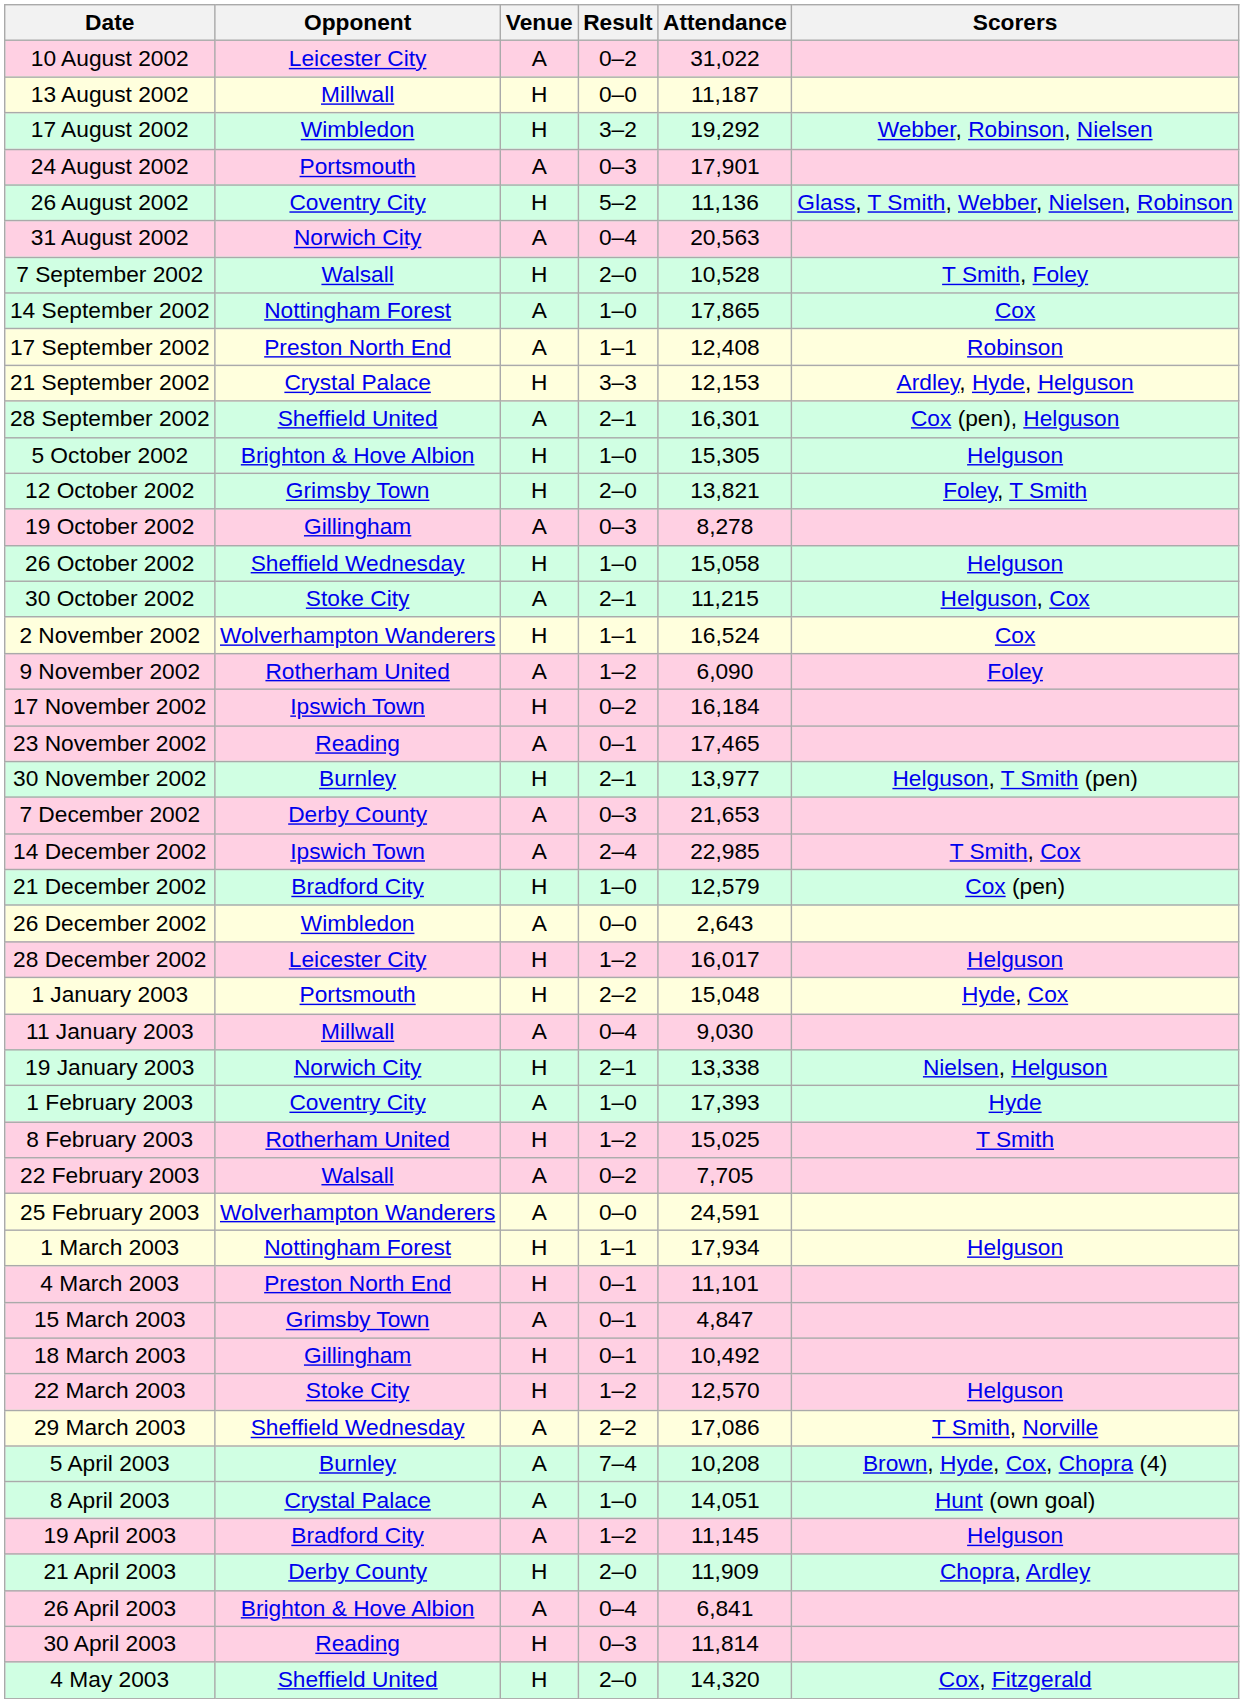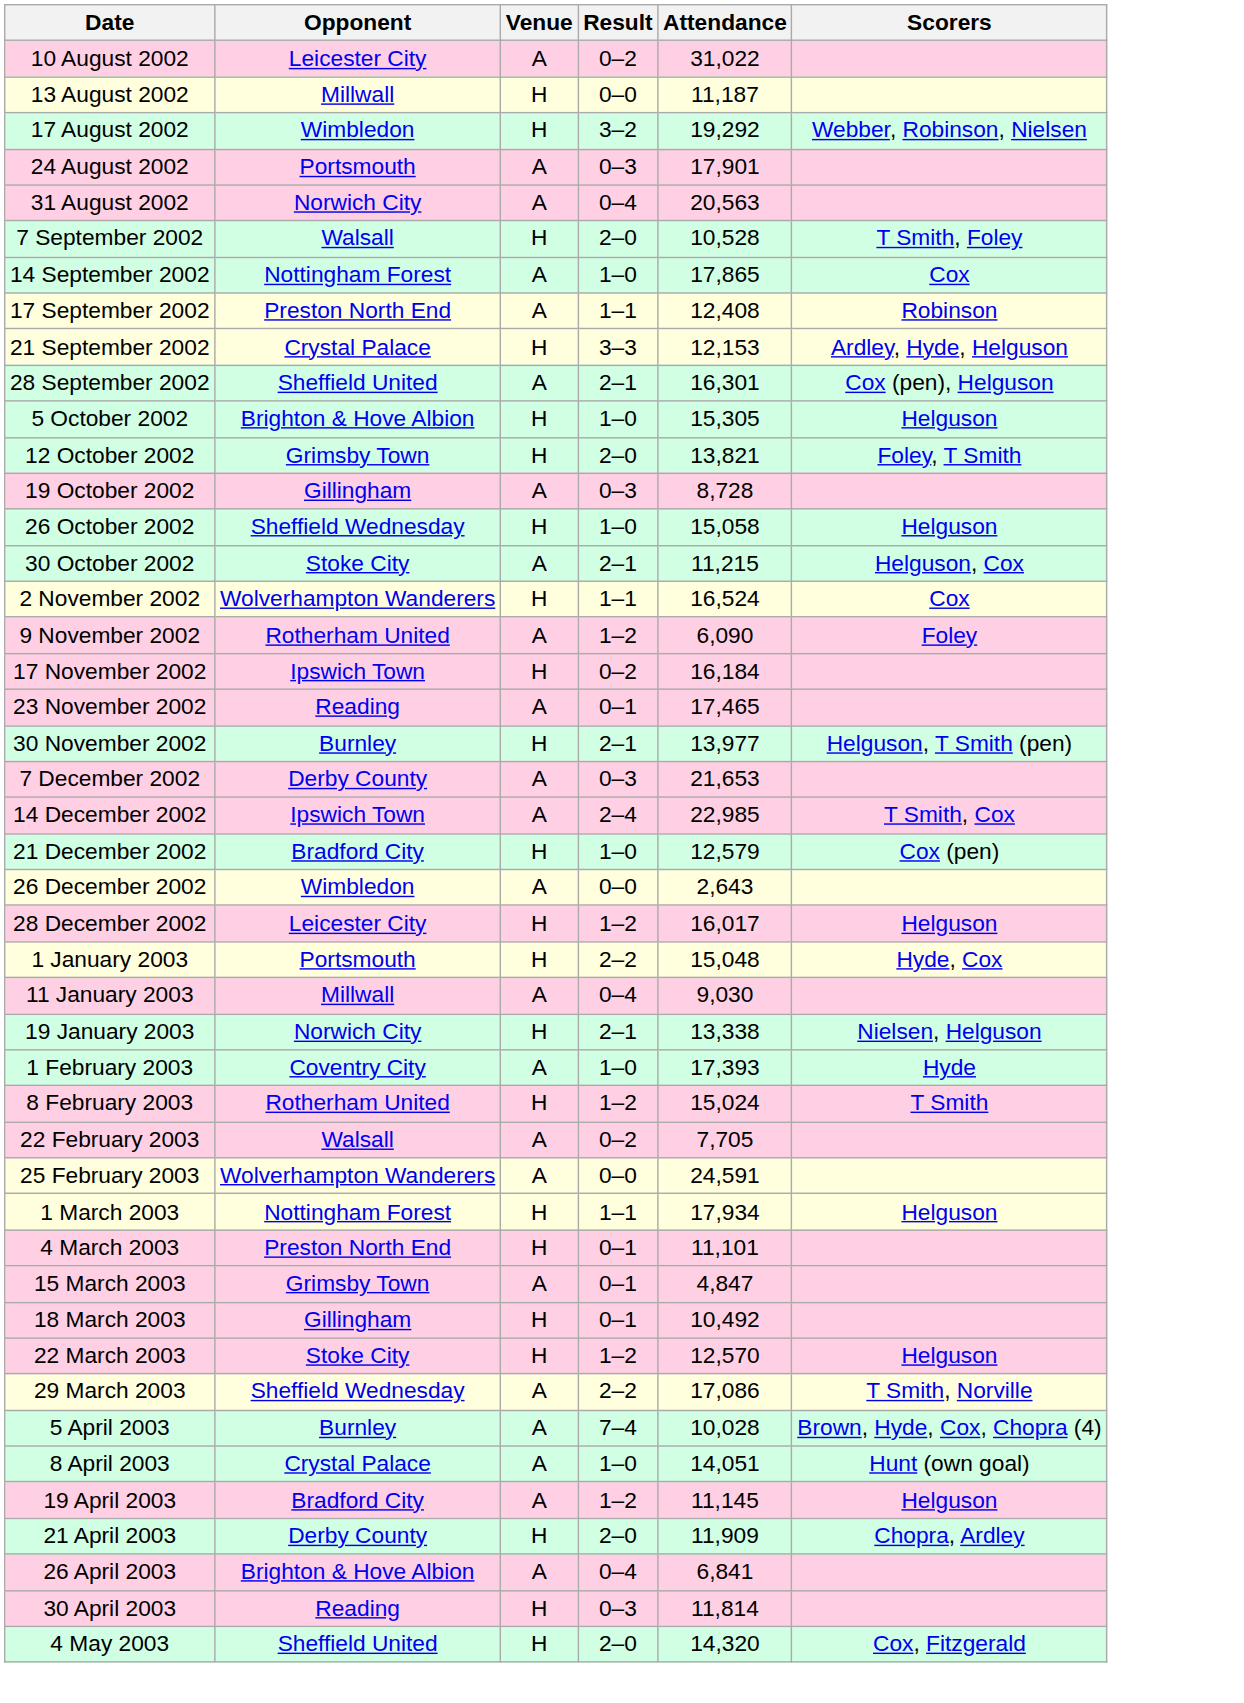 <table class="wikitable sortable" style="font-size:100%; text-align:center">
 <tr>
 <th>Date</th>
 <th>Opponent</th>
 <th>Venue</th>
 <th>Result</th>
 <th>Attendance</th>
 <th>Scorers</th>
 </tr>
 <tr style="background-color: #ffd0e3;">
 <td>10 August 2002</td>
 <td><a href='#'>Leicester City</a></td>
 <td>A</td>
 <td>0–2</td>
 <td>31,022</td>
 <td></td>
 </tr>
 <tr style="background-color: #ffffdd;">
 <td>13 August 2002</td>
 <td><a href='#'>Millwall</a></td>
 <td>H</td>
 <td>0–0</td>
 <td>11,187</td>
 <td></td>
 </tr>
 <tr style="background-color: #d0ffe3;">
 <td>17 August 2002</td>
 <td><a href='#'>Wimbledon</a></td>
 <td>H</td>
 <td>3–2</td>
 <td>19,292</td>
 <td><a href='#'>Webber</a>, <a href='#'>Robinson</a>, <a href='#'>Nielsen</a></td>
 </tr>
 <tr style="background-color: #ffd0e3;">
 <td>24 August 2002</td>
 <td><a href='#'>Portsmouth</a></td>
 <td>A</td>
 <td>0–3</td>
 <td>17,901</td>
 <td></td>
-</tr>
-<tr style="background-color: #d0ffe3;">
-<td>26 August 2002</td>
-<td><a href='#'>Coventry City</a></td>
-<td>H</td>
-<td>5–2</td>
-<td>11,136</td>
-<td><a href='#'>Glass</a>, <a href='#'>T Smith</a>, <a href='#'>Webber</a>, <a href='#'>Nielsen</a>, <a href='#'>Robinson</a></td>
 </tr>
 <tr style="background-color: #ffd0e3;">
 <td>31 August 2002</td>
 <td><a href='#'>Norwich City</a></td>
 <td>A</td>
 <td>0–4</td>
 <td>20,563</td>
 <td></td>
 </tr>
 <tr style="background-color: #d0ffe3;">
 <td>7 September 2002</td>
 <td><a href='#'>Walsall</a></td>
 <td>H</td>
 <td>2–0</td>
 <td>10,528</td>
 <td><a href='#'>T Smith</a>, <a href='#'>Foley</a></td>
 </tr>
 <tr style="background-color: #d0ffe3;">
 <td>14 September 2002</td>
 <td><a href='#'>Nottingham Forest</a></td>
 <td>A</td>
 <td>1–0</td>
 <td>17,865</td>
 <td><a href='#'>Cox</a></td>
 </tr>
 <tr style="background-color: #ffffdd;">
 <td>17 September 2002</td>
 <td><a href='#'>Preston North End</a></td>
 <td>A</td>
 <td>1–1</td>
 <td>12,408</td>
 <td><a href='#'>Robinson</a></td>
 </tr>
 <tr style="background-color: #ffffdd;">
 <td>21 September 2002</td>
 <td><a href='#'>Crystal Palace</a></td>
 <td>H</td>
 <td>3–3</td>
 <td>12,153</td>
 <td><a href='#'>Ardley</a>, <a href='#'>Hyde</a>, <a href='#'>Helguson</a></td>
 </tr>
 <tr style="background-color: #d0ffe3;">
 <td>28 September 2002</td>
 <td><a href='#'>Sheffield United</a></td>
 <td>A</td>
 <td>2–1</td>
 <td>16,301</td>
 <td><a href='#'>Cox</a> (pen), <a href='#'>Helguson</a></td>
 </tr>
 <tr style="background-color: #d0ffe3;">
 <td>5 October 2002</td>
 <td><a href='#'>Brighton & Hove Albion</a></td>
 <td>H</td>
 <td>1–0</td>
 <td>15,305</td>
 <td><a href='#'>Helguson</a></td>
 </tr>
 <tr style="background-color: #d0ffe3;">
 <td>12 October 2002</td>
 <td><a href='#'>Grimsby Town</a></td>
 <td>H</td>
 <td>2–0</td>
 <td>13,821</td>
 <td><a href='#'>Foley</a>, <a href='#'>T Smith</a></td>
 </tr>
 <tr style="background-color: #ffd0e3;">
 <td>19 October 2002</td>
 <td><a href='#'>Gillingham</a></td>
 <td>A</td>
 <td>0–3</td>
-<td>8,278</td>
+<td>8,728</td>
 <td></td>
 </tr>
 <tr style="background-color: #d0ffe3;">
 <td>26 October 2002</td>
 <td><a href='#'>Sheffield Wednesday</a></td>
 <td>H</td>
 <td>1–0</td>
 <td>15,058</td>
 <td><a href='#'>Helguson</a></td>
 </tr>
 <tr style="background-color: #d0ffe3;">
 <td>30 October 2002</td>
 <td><a href='#'>Stoke City</a></td>
 <td>A</td>
 <td>2–1</td>
 <td>11,215</td>
 <td><a href='#'>Helguson</a>, <a href='#'>Cox</a></td>
 </tr>
 <tr style="background-color: #ffffdd;">
 <td>2 November 2002</td>
 <td><a href='#'>Wolverhampton Wanderers</a></td>
 <td>H</td>
 <td>1–1</td>
 <td>16,524</td>
 <td><a href='#'>Cox</a></td>
 </tr>
 <tr style="background-color: #ffd0e3;">
 <td>9 November 2002</td>
 <td><a href='#'>Rotherham United</a></td>
 <td>A</td>
 <td>1–2</td>
 <td>6,090</td>
 <td><a href='#'>Foley</a></td>
 </tr>
 <tr style="background-color: #ffd0e3;">
 <td>17 November 2002</td>
 <td><a href='#'>Ipswich Town</a></td>
 <td>H</td>
 <td>0–2</td>
 <td>16,184</td>
 <td></td>
 </tr>
 <tr style="background-color: #ffd0e3;">
 <td>23 November 2002</td>
 <td><a href='#'>Reading</a></td>
 <td>A</td>
 <td>0–1</td>
 <td>17,465</td>
 <td></td>
 </tr>
 <tr style="background-color: #d0ffe3;">
 <td>30 November 2002</td>
 <td><a href='#'>Burnley</a></td>
 <td>H</td>
 <td>2–1</td>
 <td>13,977</td>
 <td><a href='#'>Helguson</a>, <a href='#'>T Smith</a> (pen)</td>
 </tr>
 <tr style="background-color: #ffd0e3;">
 <td>7 December 2002</td>
 <td><a href='#'>Derby County</a></td>
 <td>A</td>
 <td>0–3</td>
 <td>21,653</td>
 <td></td>
 </tr>
 <tr style="background-color: #ffd0e3;">
 <td>14 December 2002</td>
 <td><a href='#'>Ipswich Town</a></td>
 <td>A</td>
 <td>2–4</td>
 <td>22,985</td>
 <td><a href='#'>T Smith</a>, <a href='#'>Cox</a></td>
 </tr>
 <tr style="background-color: #d0ffe3;">
 <td>21 December 2002</td>
 <td><a href='#'>Bradford City</a></td>
 <td>H</td>
 <td>1–0</td>
 <td>12,579</td>
 <td><a href='#'>Cox</a> (pen)</td>
 </tr>
 <tr style="background-color: #ffffdd;">
 <td>26 December 2002</td>
 <td><a href='#'>Wimbledon</a></td>
 <td>A</td>
 <td>0–0</td>
 <td>2,643</td>
 <td></td>
 </tr>
 <tr style="background-color: #ffd0e3;">
 <td>28 December 2002</td>
 <td><a href='#'>Leicester City</a></td>
 <td>H</td>
 <td>1–2</td>
 <td>16,017</td>
 <td><a href='#'>Helguson</a></td>
 </tr>
 <tr style="background-color: #ffffdd;">
 <td>1 January 2003</td>
 <td><a href='#'>Portsmouth</a></td>
 <td>H</td>
 <td>2–2</td>
 <td>15,048</td>
 <td><a href='#'>Hyde</a>, <a href='#'>Cox</a></td>
 </tr>
 <tr style="background-color: #ffd0e3;">
 <td>11 January 2003</td>
 <td><a href='#'>Millwall</a></td>
 <td>A</td>
 <td>0–4</td>
 <td>9,030</td>
 <td></td>
 </tr>
 <tr style="background-color: #d0ffe3;">
 <td>19 January 2003</td>
 <td><a href='#'>Norwich City</a></td>
 <td>H</td>
 <td>2–1</td>
 <td>13,338</td>
 <td><a href='#'>Nielsen</a>, <a href='#'>Helguson</a></td>
 </tr>
 <tr style="background-color: #d0ffe3;">
 <td>1 February 2003</td>
 <td><a href='#'>Coventry City</a></td>
 <td>A</td>
 <td>1–0</td>
 <td>17,393</td>
 <td><a href='#'>Hyde</a></td>
 </tr>
 <tr style="background-color: #ffd0e3;">
 <td>8 February 2003</td>
 <td><a href='#'>Rotherham United</a></td>
 <td>H</td>
 <td>1–2</td>
-<td>15,025</td>
+<td>15,024</td>
 <td><a href='#'>T Smith</a></td>
 </tr>
 <tr style="background-color: #ffd0e3;">
 <td>22 February 2003</td>
 <td><a href='#'>Walsall</a></td>
 <td>A</td>
 <td>0–2</td>
 <td>7,705</td>
 <td></td>
 </tr>
 <tr style="background-color: #ffffdd;">
 <td>25 February 2003</td>
 <td><a href='#'>Wolverhampton Wanderers</a></td>
 <td>A</td>
 <td>0–0</td>
 <td>24,591</td>
 <td></td>
 </tr>
 <tr style="background-color: #ffffdd;">
 <td>1 March 2003</td>
 <td><a href='#'>Nottingham Forest</a></td>
 <td>H</td>
 <td>1–1</td>
 <td>17,934</td>
 <td><a href='#'>Helguson</a></td>
 </tr>
 <tr style="background-color: #ffd0e3;">
 <td>4 March 2003</td>
 <td><a href='#'>Preston North End</a></td>
 <td>H</td>
 <td>0–1</td>
 <td>11,101</td>
 <td></td>
 </tr>
 <tr style="background-color: #ffd0e3;">
 <td>15 March 2003</td>
 <td><a href='#'>Grimsby Town</a></td>
 <td>A</td>
 <td>0–1</td>
 <td>4,847</td>
 <td></td>
 </tr>
 <tr style="background-color: #ffd0e3;">
 <td>18 March 2003</td>
 <td><a href='#'>Gillingham</a></td>
 <td>H</td>
 <td>0–1</td>
 <td>10,492</td>
 <td></td>
 </tr>
 <tr style="background-color: #ffd0e3;">
 <td>22 March 2003</td>
 <td><a href='#'>Stoke City</a></td>
 <td>H</td>
 <td>1–2</td>
 <td>12,570</td>
 <td><a href='#'>Helguson</a></td>
 </tr>
 <tr style="background-color: #ffffdd;">
 <td>29 March 2003</td>
 <td><a href='#'>Sheffield Wednesday</a></td>
 <td>A</td>
 <td>2–2</td>
 <td>17,086</td>
 <td><a href='#'>T Smith</a>, <a href='#'>Norville</a></td>
 </tr>
 <tr style="background-color: #d0ffe3;">
 <td>5 April 2003</td>
 <td><a href='#'>Burnley</a></td>
 <td>A</td>
 <td>7–4</td>
-<td>10,208</td>
+<td>10,028</td>
 <td><a href='#'>Brown</a>, <a href='#'>Hyde</a>, <a href='#'>Cox</a>, <a href='#'>Chopra</a> (4)</td>
 </tr>
 <tr style="background-color: #d0ffe3;">
 <td>8 April 2003</td>
 <td><a href='#'>Crystal Palace</a></td>
 <td>A</td>
 <td>1–0</td>
 <td>14,051</td>
 <td><a href='#'>Hunt</a> (own goal)</td>
 </tr>
 <tr style="background-color: #ffd0e3;">
 <td>19 April 2003</td>
 <td><a href='#'>Bradford City</a></td>
 <td>A</td>
 <td>1–2</td>
 <td>11,145</td>
 <td><a href='#'>Helguson</a></td>
 </tr>
 <tr style="background-color: #d0ffe3;">
 <td>21 April 2003</td>
 <td><a href='#'>Derby County</a></td>
 <td>H</td>
 <td>2–0</td>
 <td>11,909</td>
 <td><a href='#'>Chopra</a>, <a href='#'>Ardley</a></td>
 </tr>
 <tr style="background-color: #ffd0e3;">
 <td>26 April 2003</td>
 <td><a href='#'>Brighton & Hove Albion</a></td>
 <td>A</td>
 <td>0–4</td>
 <td>6,841</td>
 <td></td>
 </tr>
 <tr style="background-color: #ffd0e3;">
 <td>30 April 2003</td>
 <td><a href='#'>Reading</a></td>
 <td>H</td>
 <td>0–3</td>
 <td>11,814</td>
 <td></td>
 </tr>
 <tr style="background-color: #d0ffe3;">
 <td>4 May 2003</td>
 <td><a href='#'>Sheffield United</a></td>
 <td>H</td>
 <td>2–0</td>
 <td>14,320</td>
 <td><a href='#'>Cox</a>, <a href='#'>Fitzgerald</a></td>
 </tr>
 </table>
